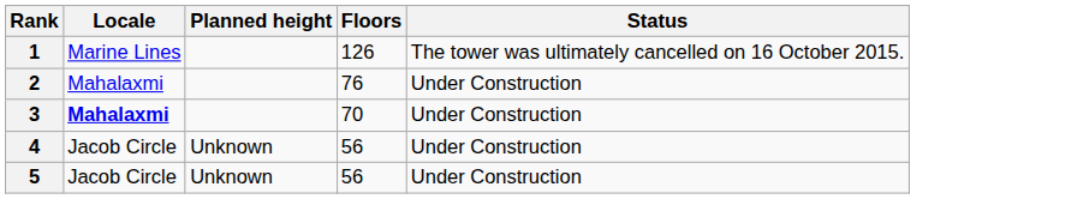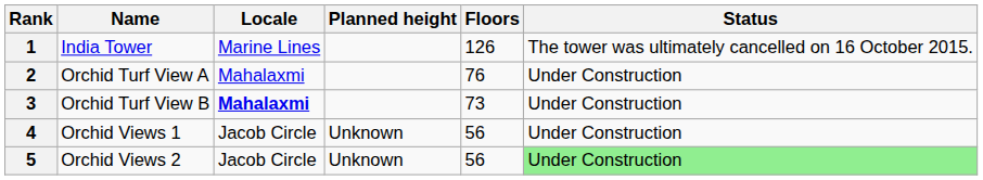 <table class="sortable wikitable">
 <tr style="background:#ececec;">
 <th>Rank</th>
+<th>Name</th>
 <th>Locale</th>
 <th>Planned height</th>
 <th>Floors</th>
 <th>Status</th>
 </tr>
 <tr>
 <th>1</th>
+<td><a href='#'>India Tower</a></td>
 <td><a href='#'>Marine Lines</a></td>
 <td></td>
 <td>126</td>
 <td>The tower was ultimately cancelled on 16 October 2015.</td>
 </tr>
 <tr>
 <th>2</th>
+<td>Orchid Turf View A</td>
 <td><a href='#'>Mahalaxmi</a></td>
 <td></td>
 <td>76</td>
 <td>Under Construction</td>
 </tr>
 <tr>
 <th>3</th>
+<td>Orchid Turf View B</td>
 <td><strong><a href='#'>Mahalaxmi</a></strong></td>
 <td></td>
-<td>70</td>
+<td>73</td>
 <td>Under Construction</td>
 </tr>
 <tr>
 <th>4</th>
+<td>Orchid Views 1</td>
 <td>Jacob Circle</td>
 <td>Unknown</td>
 <td>56</td>
 <td>Under Construction</td>
 </tr>
 <tr>
 <th>5</th>
+<td>Orchid Views 2</td>
 <td>Jacob Circle</td>
 <td>Unknown</td>
 <td>56</td>
-<td>Under Construction</td>
+<td style="background: lightgreen;">Under Construction</td>
 </tr>
 </table>
